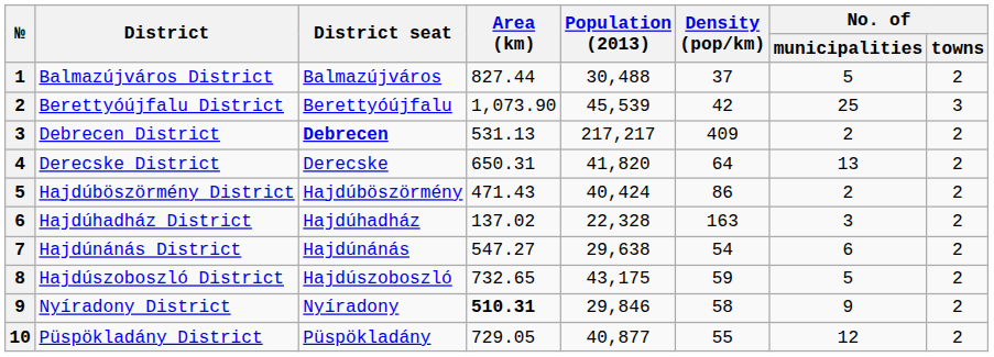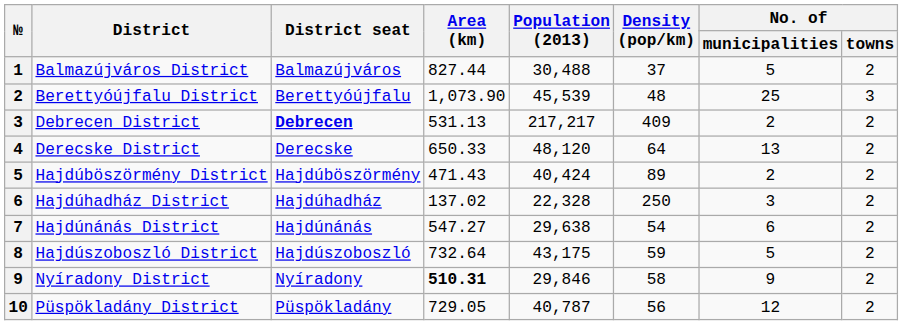 <table class="wikitable sortable">
 <tr>
 <th rowspan=2>№</th>
 <th rowspan=2>District</th>
 <th rowspan=2>District seat</th>
 <th rowspan=2><a href='#'>Area</a><br>(km)</th>
 <th rowspan=2><a href='#'>Population</a><br>(2013)</th>
 <th rowspan=2><a href='#'>Density</a><br>(pop/km)</th>
 <th colspan=2>No. of</th>
 </tr>
 <tr>
 <th>municipalities</th>
 <th>towns</th>
 </tr>
 <tr>
 <th>1</th>
 <td><a href='#'>Balmazújváros District</a></td>
 <td><a href='#'>Balmazújváros</a></td>
 <td>827.44</td>
 <td align="center">30,488</td>
 <td align="center">37</td>
 <td align="center">5</td>
 <td align="center">2</td>
 </tr>
 <tr>
 <th>2</th>
 <td><a href='#'>Berettyóújfalu District</a></td>
 <td><a href='#'>Berettyóújfalu</a></td>
 <td>1,073.90</td>
 <td align="center">45,539</td>
-<td align="center">42</td>
+<td align="center">48</td>
 <td align="center">25</td>
 <td align="center">3</td>
 </tr>
 <tr>
 <th>3</th>
 <td><a href='#'>Debrecen District</a></td>
 <td><strong><a href='#'>Debrecen</a></strong></td>
 <td>531.13</td>
 <td align="center">217,217</td>
 <td align="center">409</td>
 <td align="center">2</td>
 <td align="center">2</td>
 </tr>
 <tr>
 <th>4</th>
 <td><a href='#'>Derecske District</a></td>
 <td><a href='#'>Derecske</a></td>
-<td>650.31</td>
-<td align="center">41,820</td>
+<td>650.33</td>
+<td align="center">48,120</td>
 <td align="center">64</td>
 <td align="center">13</td>
 <td align="center">2</td>
 </tr>
 <tr>
 <th>5</th>
 <td><a href='#'>Hajdúböszörmény District</a></td>
 <td><a href='#'>Hajdúböszörmény</a></td>
 <td>471.43</td>
 <td align="center">40,424</td>
-<td align="center">86</td>
+<td align="center">89</td>
 <td align="center">2</td>
 <td align="center">2</td>
 </tr>
 <tr>
 <th>6</th>
 <td><a href='#'>Hajdúhadház District</a></td>
 <td><a href='#'>Hajdúhadház</a></td>
 <td>137.02</td>
 <td align="center">22,328</td>
-<td align="center">163</td>
+<td align="center">250</td>
 <td align="center">3</td>
 <td align="center">2</td>
 </tr>
 <tr>
 <th>7</th>
 <td><a href='#'>Hajdúnánás District</a></td>
 <td><a href='#'>Hajdúnánás</a></td>
 <td>547.27</td>
 <td align="center">29,638</td>
 <td align="center">54</td>
 <td align="center">6</td>
 <td align="center">2</td>
 </tr>
 <tr>
 <th>8</th>
 <td><a href='#'>Hajdúszoboszló District</a></td>
 <td><a href='#'>Hajdúszoboszló</a></td>
-<td>732.65</td>
+<td>732.64</td>
 <td align="center">43,175</td>
 <td align="center">59</td>
 <td align="center">5</td>
 <td align="center">2</td>
 </tr>
 <tr>
 <th>9</th>
 <td><a href='#'>Nyíradony District</a></td>
 <td><a href='#'>Nyíradony</a></td>
 <td><strong>510.31</strong></td>
 <td align="center">29,846</td>
 <td align="center">58</td>
 <td align="center">9</td>
 <td align="center">2</td>
 </tr>
 <tr>
 <th>10</th>
 <td><a href='#'>Püspökladány District</a></td>
 <td><a href='#'>Püspökladány</a></td>
 <td>729.05</td>
-<td align="center">40,877</td>
-<td align="center">55</td>
+<td align="center">40,787</td>
+<td align="center">56</td>
 <td align="center">12</td>
 <td align="center">2</td>
 </tr>
 </table>
